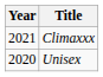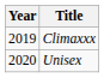 <table class="wikitable">
 <tr>
 <th>Year</th>
 <th>Title</th>
 </tr>
 <tr>
-<td>2021</td>
+<td>2019</td>
 <td><em>Climaxxx</em></td>
 </tr>
 <tr>
 <td>2020</td>
 <td><em>Unisex</em></td>
 </tr>
 </table>
